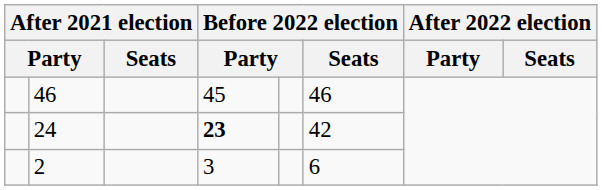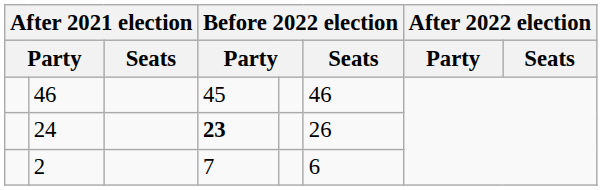 <table class="wikitable">
 <tr>
 <th colspan="3">After 2021 election</th>
 <th colspan="3">Before 2022 election</th>
 <th colspan="3">After 2022 election</th>
 </tr>
 <tr>
 <th colspan="2">Party</th>
 <th>Seats</th>
 <th colspan="2">Party</th>
 <th>Seats</th>
 <th colspan="2">Party</th>
 <th>Seats</th>
 </tr>
 <tr>
 <td></td>
 <td>46</td>
 <td></td>
 <td>45</td>
 <td></td>
 <td>46</td>
 </tr>
 <tr>
 <td></td>
 <td>24</td>
 <td></td>
 <td><strong>23</strong></td>
 <td></td>
-<td>42</td>
+<td>26</td>
 </tr>
 <tr>
 <td></td>
 <td>2</td>
 <td></td>
-<td>3</td>
+<td>7</td>
 <td></td>
 <td>6</td>
 </tr>
 </table>
